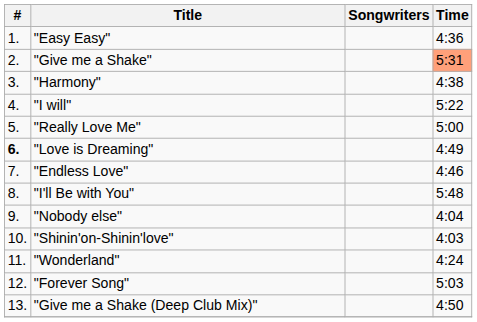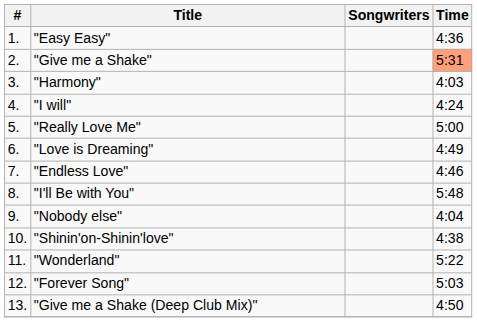 <table class="wikitable">
 <tr>
 <th>#</th>
 <th width="350">Title</th>
 <th>Songwriters</th>
 <th>Time</th>
 </tr>
 <tr>
 <td>1.</td>
 <td>"Easy Easy"</td>
 <td></td>
 <td>4:36</td>
 </tr>
 <tr>
 <td>2.</td>
 <td>"Give me a Shake"</td>
 <td></td>
 <td style="background: lightsalmon;">5:31</td>
 </tr>
 <tr>
 <td>3.</td>
 <td>"Harmony"</td>
 <td></td>
-<td>4:38</td>
+<td>4:03</td>
 </tr>
 <tr>
 <td>4.</td>
 <td>"I will"</td>
 <td></td>
-<td>5:22</td>
+<td>4:24</td>
 </tr>
 <tr>
 <td>5.</td>
 <td>"Really Love Me"</td>
 <td></td>
 <td>5:00</td>
 </tr>
 <tr>
-<td><strong>6.</strong></td>
+<td>6.</td>
 <td>"Love is Dreaming"</td>
 <td></td>
 <td>4:49</td>
 </tr>
 <tr>
 <td>7.</td>
 <td>"Endless Love"</td>
 <td></td>
 <td>4:46</td>
 </tr>
 <tr>
 <td>8.</td>
 <td>"I'll Be with You"</td>
 <td></td>
 <td>5:48</td>
 </tr>
 <tr>
 <td>9.</td>
 <td>"Nobody else"</td>
 <td></td>
 <td>4:04</td>
 </tr>
 <tr>
 <td>10.</td>
 <td>"Shinin'on-Shinin'love"</td>
 <td></td>
-<td>4:03</td>
+<td>4:38</td>
 </tr>
 <tr>
 <td>11.</td>
 <td>"Wonderland"</td>
 <td></td>
-<td>4:24</td>
+<td>5:22</td>
 </tr>
 <tr>
 <td>12.</td>
 <td>"Forever Song"</td>
 <td></td>
 <td>5:03</td>
 </tr>
 <tr>
 <td>13.</td>
 <td>"Give me a Shake (Deep Club Mix)"</td>
 <td></td>
 <td>4:50</td>
 </tr>
 <tr>
 </tr>
 </table>
